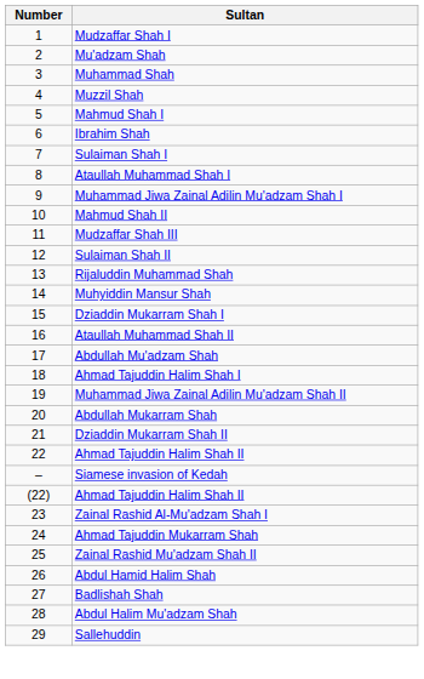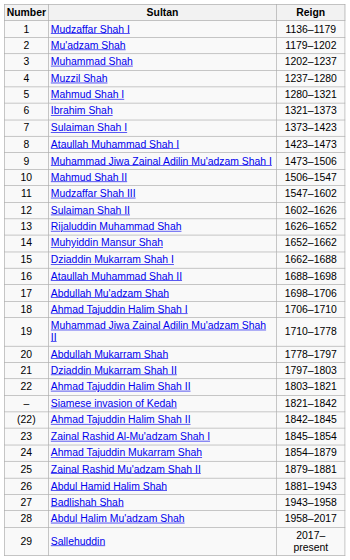 <table class="wikitable" style="font-size: 100%" width="525" align="center">
 <tr bgcolor=lightgrey>
 <th>Number</th>
 <th>Sultan</th>
+<th>Reign</th>
 </tr>
 <tr>
 <td align=center>1</td>
 <td><a href='#'>Mudzaffar Shah I</a></td>
+<td align=center>1136–1179</td>
 </tr>
 <tr>
 <td align=center>2</td>
 <td><a href='#'>Mu'adzam Shah</a></td>
+<td align=center>1179–1202</td>
 </tr>
 <tr>
 <td align=center>3</td>
 <td><a href='#'>Muhammad Shah</a></td>
+<td align=center>1202–1237</td>
 </tr>
 <tr>
 <td align=center>4</td>
 <td><a href='#'>Muzzil Shah</a></td>
+<td align=center>1237–1280</td>
 </tr>
 <tr>
 <td align=center>5</td>
 <td><a href='#'>Mahmud Shah I</a></td>
+<td align=center>1280–1321</td>
 </tr>
 <tr>
 <td align=center>6</td>
 <td><a href='#'>Ibrahim Shah</a></td>
+<td align=center>1321–1373</td>
 </tr>
 <tr>
 <td align=center>7</td>
 <td><a href='#'>Sulaiman Shah I</a></td>
+<td align=center>1373–1423</td>
 </tr>
 <tr>
 <td align=center>8</td>
 <td><a href='#'>Ataullah Muhammad Shah I</a></td>
+<td align=center>1423–1473</td>
 </tr>
 <tr>
 <td align=center>9</td>
 <td><a href='#'>Muhammad Jiwa Zainal Adilin Mu'adzam Shah I</a></td>
+<td align=center>1473–1506</td>
 </tr>
 <tr>
 <td align=center>10</td>
 <td><a href='#'>Mahmud Shah II</a></td>
+<td align=center>1506–1547</td>
 </tr>
 <tr>
 <td align=center>11</td>
 <td><a href='#'>Mudzaffar Shah III</a></td>
+<td align=center>1547–1602</td>
 </tr>
 <tr>
 <td align=center>12</td>
 <td><a href='#'>Sulaiman Shah II</a></td>
+<td align=center>1602–1626</td>
 </tr>
 <tr>
 <td align=center>13</td>
 <td><a href='#'>Rijaluddin Muhammad Shah</a></td>
+<td align=center>1626–1652</td>
 </tr>
 <tr>
 <td align=center>14</td>
 <td><a href='#'>Muhyiddin Mansur Shah</a></td>
+<td align=center>1652–1662</td>
 </tr>
 <tr>
 <td align=center>15</td>
 <td><a href='#'>Dziaddin Mukarram Shah I</a></td>
+<td align=center>1662–1688</td>
 </tr>
 <tr>
 <td align=center>16</td>
 <td><a href='#'>Ataullah Muhammad Shah II</a></td>
+<td align=center>1688–1698</td>
 </tr>
 <tr>
 <td align=center>17</td>
 <td><a href='#'>Abdullah Mu'adzam Shah</a></td>
+<td align=center>1698–1706</td>
 </tr>
 <tr>
 <td align=center>18</td>
 <td><a href='#'>Ahmad Tajuddin Halim Shah I</a></td>
+<td align=center>1706–1710</td>
 </tr>
 <tr>
 <td align=center>19</td>
 <td><a href='#'>Muhammad Jiwa Zainal Adilin Mu'adzam Shah II</a></td>
+<td align=center>1710–1778</td>
 </tr>
 <tr>
 <td align=center>20</td>
 <td><a href='#'>Abdullah Mukarram Shah</a></td>
+<td align=center>1778–1797</td>
 </tr>
 <tr>
 <td align=center>21</td>
 <td><a href='#'>Dziaddin Mukarram Shah II</a></td>
+<td align=center>1797–1803</td>
 </tr>
 <tr>
 <td align=center>22</td>
 <td><a href='#'>Ahmad Tajuddin Halim Shah II</a></td>
+<td align=center>1803–1821</td>
 </tr>
 <tr>
 <td align=center>–</td>
 <td><a href='#'>Siamese invasion of Kedah</a></td>
+<td align=center>1821–1842</td>
 </tr>
 <tr>
 <td align=center>(22)</td>
 <td><a href='#'>Ahmad Tajuddin Halim Shah II</a></td>
+<td align=center>1842–1845</td>
 </tr>
 <tr>
 <td align=center>23</td>
 <td><a href='#'>Zainal Rashid Al-Mu'adzam Shah I</a></td>
+<td align=center>1845–1854</td>
 </tr>
 <tr>
 <td align=center>24</td>
 <td><a href='#'>Ahmad Tajuddin Mukarram Shah</a></td>
+<td align=center>1854–1879</td>
 </tr>
 <tr>
 <td align=center>25</td>
 <td><a href='#'>Zainal Rashid Mu'adzam Shah II</a></td>
+<td align=center>1879–1881</td>
 </tr>
 <tr>
 <td align=center>26</td>
 <td><a href='#'>Abdul Hamid Halim Shah</a></td>
+<td align=center>1881–1943</td>
 </tr>
 <tr>
 <td align=center>27</td>
 <td><a href='#'>Badlishah Shah</a></td>
+<td align=center>1943–1958</td>
 </tr>
 <tr>
 <td align=center>28</td>
 <td><a href='#'>Abdul Halim Mu'adzam Shah</a></td>
+<td align=center>1958–2017</td>
 </tr>
 <tr>
 <td align=center>29</td>
 <td><a href='#'>Sallehuddin</a></td>
+<td align=center>2017–present</td>
 </tr>
 </table>
